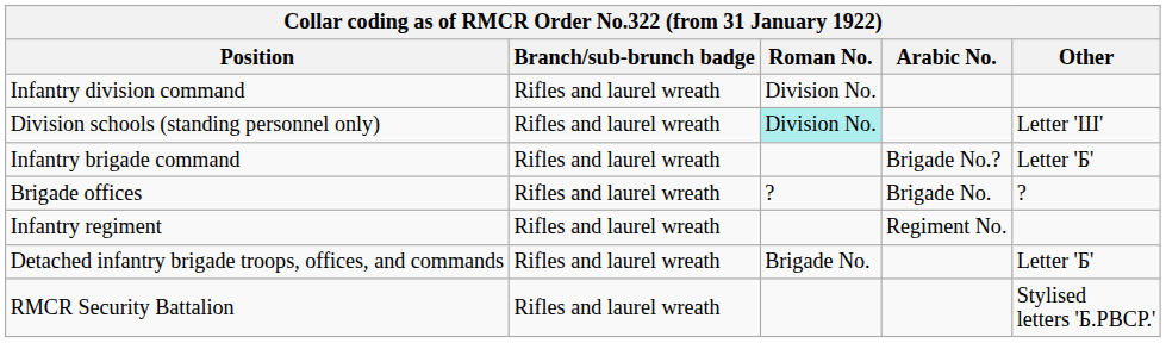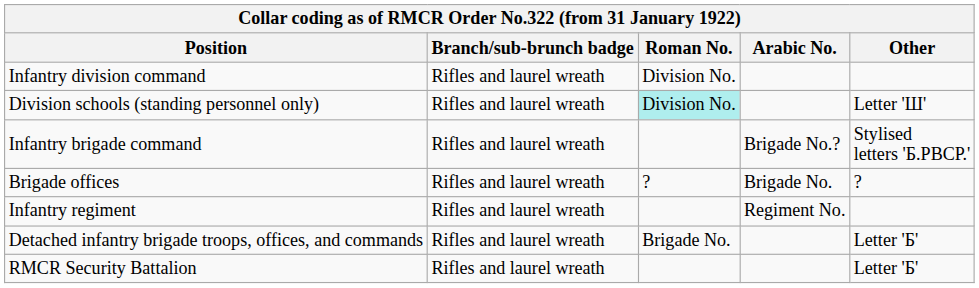 <table class="wikitable">
 <tr>
 <th colspan="5">Collar coding as of RMCR Order No.322 (from 31 January 1922)</th>
 </tr>
 <tr>
 <th>Position</th>
 <th>Branch/sub-brunch badge</th>
 <th>Roman No.</th>
 <th>Arabic No.</th>
 <th>Other</th>
 </tr>
 <tr>
 <td>Infantry division command</td>
 <td>Rifles and laurel wreath</td>
 <td>Division No.</td>
 <td></td>
 <td></td>
 </tr>
 <tr>
 <td>Division schools (standing personnel only)</td>
 <td>Rifles and laurel wreath</td>
 <td style="background: paleturquoise;">Division No.</td>
 <td></td>
 <td>Letter 'Ш'</td>
 </tr>
 <tr>
 <td>Infantry brigade command</td>
 <td>Rifles and laurel wreath</td>
 <td></td>
 <td>Brigade No.?</td>
-<td>Letter 'Б'</td>
+<td>Stylised<br>letters 'Б.РВСР.'</td>
 </tr>
 <tr>
 <td>Brigade offices</td>
 <td>Rifles and laurel wreath</td>
 <td>?</td>
 <td>Brigade No.</td>
 <td>?</td>
 </tr>
 <tr>
 <td>Infantry regiment</td>
 <td>Rifles and laurel wreath</td>
 <td></td>
 <td>Regiment No.</td>
 <td></td>
 </tr>
 <tr>
 <td>Detached infantry brigade troops, offices, and commands</td>
 <td>Rifles and laurel wreath</td>
 <td>Brigade No.</td>
 <td></td>
 <td>Letter 'Б'</td>
 </tr>
 <tr>
 <td>RMCR Security Battalion</td>
 <td>Rifles and laurel wreath</td>
 <td></td>
 <td></td>
-<td>Stylised<br>letters 'Б.РВСР.'</td>
+<td>Letter 'Б'</td>
 </tr>
 </table>
